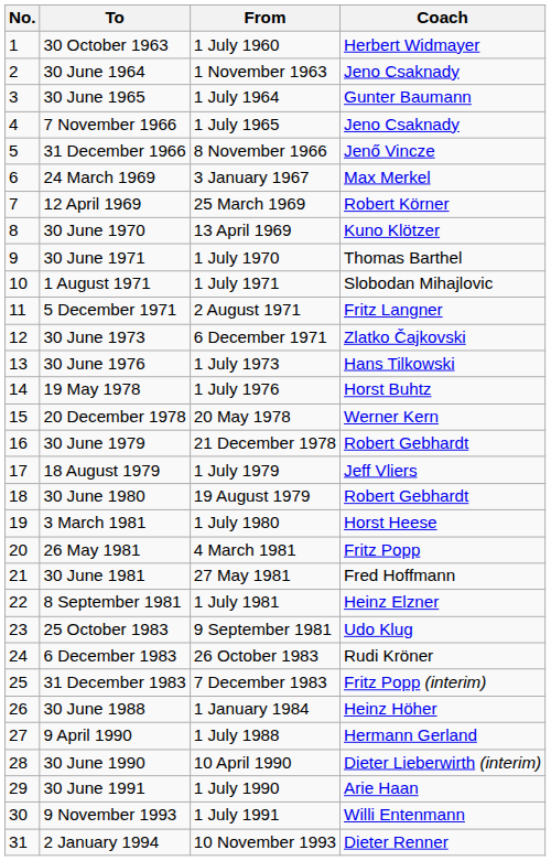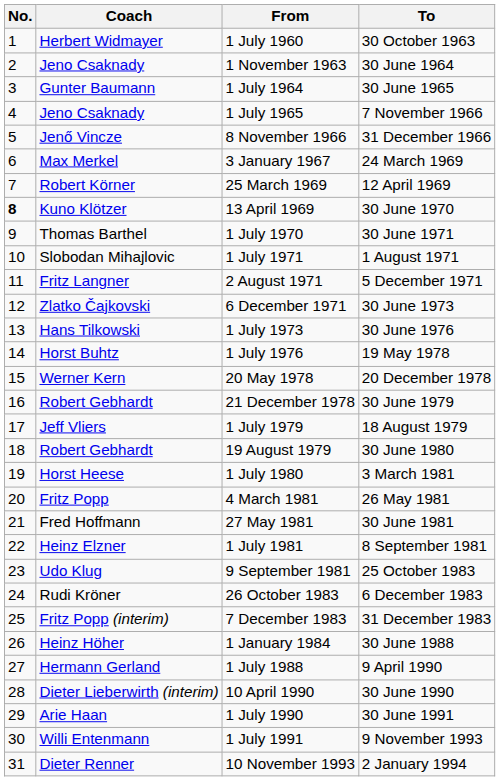 <table class="wikitable" style="text-align: center">
 <tr>
 <th>No.</th>
+<th>Coach</th>
+<th>From</th>
 <th>To</th>
-<th>From</th>
-<th>Coach</th>
 </tr>
 <tr>
 <td align=left>1</td>
+<td align=left> <a href='#'>Herbert Widmayer</a></td>
+<td align=left>1 July 1960</td>
 <td align=left>30 October 1963</td>
-<td align=left>1 July 1960</td>
-<td align=left> <a href='#'>Herbert Widmayer</a></td>
 </tr>
 <tr>
 <td align=left>2</td>
+<td align=left> <a href='#'>Jeno Csaknady</a></td>
+<td align=left>1 November 1963</td>
 <td align=left>30 June 1964</td>
-<td align=left>1 November 1963</td>
-<td align=left> <a href='#'>Jeno Csaknady</a></td>
 </tr>
 <tr>
 <td align=left>3</td>
+<td align=left> <a href='#'>Gunter Baumann</a></td>
+<td align=left>1 July 1964</td>
 <td align=left>30 June 1965</td>
-<td align=left>1 July 1964</td>
-<td align=left> <a href='#'>Gunter Baumann</a></td>
 </tr>
 <tr>
 <td align=left>4</td>
+<td align=left> <a href='#'>Jeno Csaknady</a></td>
+<td align=left>1 July 1965</td>
 <td align=left>7 November 1966</td>
-<td align=left>1 July 1965</td>
-<td align=left> <a href='#'>Jeno Csaknady</a></td>
 </tr>
 <tr>
 <td align=left>5</td>
+<td align=left> <a href='#'>Jenő Vincze</a></td>
+<td align=left>8 November 1966</td>
 <td align=left>31 December 1966</td>
-<td align=left>8 November 1966</td>
-<td align=left> <a href='#'>Jenő Vincze</a></td>
 </tr>
 <tr>
 <td align=left>6</td>
+<td align=left> <a href='#'>Max Merkel</a></td>
+<td align=left>3 January 1967</td>
 <td align=left>24 March 1969</td>
-<td align=left>3 January 1967</td>
-<td align=left> <a href='#'>Max Merkel</a></td>
 </tr>
 <tr>
 <td align=left>7</td>
+<td align=left> <a href='#'>Robert Körner</a></td>
+<td align=left>25 March 1969</td>
 <td align=left>12 April 1969</td>
-<td align=left>25 March 1969</td>
-<td align=left> <a href='#'>Robert Körner</a></td>
 </tr>
 <tr>
-<td align=left>8</td>
+<td align=left><strong>8</strong></td>
+<td align=left> <a href='#'>Kuno Klötzer</a></td>
+<td align=left>13 April 1969</td>
 <td align=left>30 June 1970</td>
-<td align=left>13 April 1969</td>
-<td align=left> <a href='#'>Kuno Klötzer</a></td>
 </tr>
 <tr>
 <td align=left>9</td>
+<td align=left>Thomas Barthel</td>
+<td align=left>1 July 1970</td>
 <td align=left>30 June 1971</td>
-<td align=left>1 July 1970</td>
-<td align=left>Thomas Barthel</td>
 </tr>
 <tr>
 <td align=left>10</td>
+<td align=left>Slobodan Mihajlovic</td>
+<td align=left>1 July 1971</td>
 <td align=left>1 August 1971</td>
-<td align=left>1 July 1971</td>
-<td align=left>Slobodan Mihajlovic</td>
 </tr>
 <tr>
 <td align=left>11</td>
+<td align=left> <a href='#'>Fritz Langner</a></td>
+<td align=left>2 August 1971</td>
 <td align=left>5 December 1971</td>
-<td align=left>2 August 1971</td>
-<td align=left> <a href='#'>Fritz Langner</a></td>
 </tr>
 <tr>
 <td align=left>12</td>
+<td align=left> <a href='#'>Zlatko Čajkovski</a></td>
+<td align=left>6 December 1971</td>
 <td align=left>30 June 1973</td>
-<td align=left>6 December 1971</td>
-<td align=left> <a href='#'>Zlatko Čajkovski</a></td>
 </tr>
 <tr>
 <td align=left>13</td>
+<td align=left> <a href='#'>Hans Tilkowski</a></td>
+<td align=left>1 July 1973</td>
 <td align=left>30 June 1976</td>
-<td align=left>1 July 1973</td>
-<td align=left> <a href='#'>Hans Tilkowski</a></td>
 </tr>
 <tr>
 <td align=left>14</td>
+<td align=left> <a href='#'>Horst Buhtz</a></td>
+<td align=left>1 July 1976</td>
 <td align=left>19 May 1978</td>
-<td align=left>1 July 1976</td>
-<td align=left> <a href='#'>Horst Buhtz</a></td>
 </tr>
 <tr>
 <td align=left>15</td>
+<td align=left> <a href='#'>Werner Kern</a></td>
+<td align=left>20 May 1978</td>
 <td align=left>20 December 1978</td>
-<td align=left>20 May 1978</td>
-<td align=left> <a href='#'>Werner Kern</a></td>
 </tr>
 <tr>
 <td align=left>16</td>
+<td align=left> <a href='#'>Robert Gebhardt</a></td>
+<td align=left>21 December 1978</td>
 <td align=left>30 June 1979</td>
-<td align=left>21 December 1978</td>
-<td align=left> <a href='#'>Robert Gebhardt</a></td>
 </tr>
 <tr>
 <td align=left>17</td>
+<td align=left> <a href='#'>Jeff Vliers</a></td>
+<td align=left>1 July 1979</td>
 <td align=left>18 August 1979</td>
-<td align=left>1 July 1979</td>
-<td align=left> <a href='#'>Jeff Vliers</a></td>
 </tr>
 <tr>
 <td align=left>18</td>
+<td align=left> <a href='#'>Robert Gebhardt</a></td>
+<td align=left>19 August 1979</td>
 <td align=left>30 June 1980</td>
-<td align=left>19 August 1979</td>
-<td align=left> <a href='#'>Robert Gebhardt</a></td>
 </tr>
 <tr>
 <td align=left>19</td>
+<td align=left> <a href='#'>Horst Heese</a></td>
+<td align=left>1 July 1980</td>
 <td align=left>3 March 1981</td>
-<td align=left>1 July 1980</td>
-<td align=left> <a href='#'>Horst Heese</a></td>
 </tr>
 <tr>
 <td align=left>20</td>
+<td align=left> <a href='#'>Fritz Popp</a></td>
+<td align=left>4 March 1981</td>
 <td align=left>26 May 1981</td>
-<td align=left>4 March 1981</td>
-<td align=left> <a href='#'>Fritz Popp</a></td>
 </tr>
 <tr>
 <td align=left>21</td>
+<td align=left> Fred Hoffmann</td>
+<td align=left>27 May 1981</td>
 <td align=left>30 June 1981</td>
-<td align=left>27 May 1981</td>
-<td align=left> Fred Hoffmann</td>
 </tr>
 <tr>
 <td align=left>22</td>
+<td align=left> <a href='#'>Heinz Elzner</a></td>
+<td align=left>1 July 1981</td>
 <td align=left>8 September 1981</td>
-<td align=left>1 July 1981</td>
-<td align=left> <a href='#'>Heinz Elzner</a></td>
 </tr>
 <tr>
 <td align=left>23</td>
+<td align=left> <a href='#'>Udo Klug</a></td>
+<td align=left>9 September 1981</td>
 <td align=left>25 October 1983</td>
-<td align=left>9 September 1981</td>
-<td align=left> <a href='#'>Udo Klug</a></td>
 </tr>
 <tr>
 <td align=left>24</td>
+<td align=left> Rudi Kröner</td>
+<td align=left>26 October 1983</td>
 <td align=left>6 December 1983</td>
-<td align=left>26 October 1983</td>
-<td align=left> Rudi Kröner</td>
 </tr>
 <tr>
 <td align=left>25</td>
+<td align=left> <a href='#'>Fritz Popp</a> <em>(interim)</em></td>
+<td align=left>7 December 1983</td>
 <td align=left>31 December 1983</td>
-<td align=left>7 December 1983</td>
-<td align=left> <a href='#'>Fritz Popp</a> <em>(interim)</em></td>
 </tr>
 <tr>
 <td align=left>26</td>
+<td align=left> <a href='#'>Heinz Höher</a></td>
+<td align=left>1 January 1984</td>
 <td align=left>30 June 1988</td>
-<td align=left>1 January 1984</td>
-<td align=left> <a href='#'>Heinz Höher</a></td>
 </tr>
 <tr>
 <td align=left>27</td>
+<td align=left> <a href='#'>Hermann Gerland</a></td>
+<td align=left>1 July 1988</td>
 <td align=left>9 April 1990</td>
-<td align=left>1 July 1988</td>
-<td align=left> <a href='#'>Hermann Gerland</a></td>
 </tr>
 <tr>
 <td align=left>28</td>
+<td align=left> <a href='#'>Dieter Lieberwirth</a> <em>(interim)</em></td>
+<td align=left>10 April 1990</td>
 <td align=left>30 June 1990</td>
-<td align=left>10 April 1990</td>
-<td align=left> <a href='#'>Dieter Lieberwirth</a> <em>(interim)</em></td>
 </tr>
 <tr>
 <td align=left>29</td>
+<td align=left> <a href='#'>Arie Haan</a></td>
+<td align=left>1 July 1990</td>
 <td align=left>30 June 1991</td>
-<td align=left>1 July 1990</td>
-<td align=left> <a href='#'>Arie Haan</a></td>
 </tr>
 <tr>
 <td align=left>30</td>
+<td align=left> <a href='#'>Willi Entenmann</a></td>
+<td align=left>1 July 1991</td>
 <td align=left>9 November 1993</td>
-<td align=left>1 July 1991</td>
-<td align=left> <a href='#'>Willi Entenmann</a></td>
 </tr>
 <tr>
 <td align=left>31</td>
+<td align=left> <a href='#'>Dieter Renner</a></td>
+<td align=left>10 November 1993</td>
 <td align=left>2 January 1994</td>
-<td align=left>10 November 1993</td>
-<td align=left> <a href='#'>Dieter Renner</a></td>
 </tr>
 </table>
